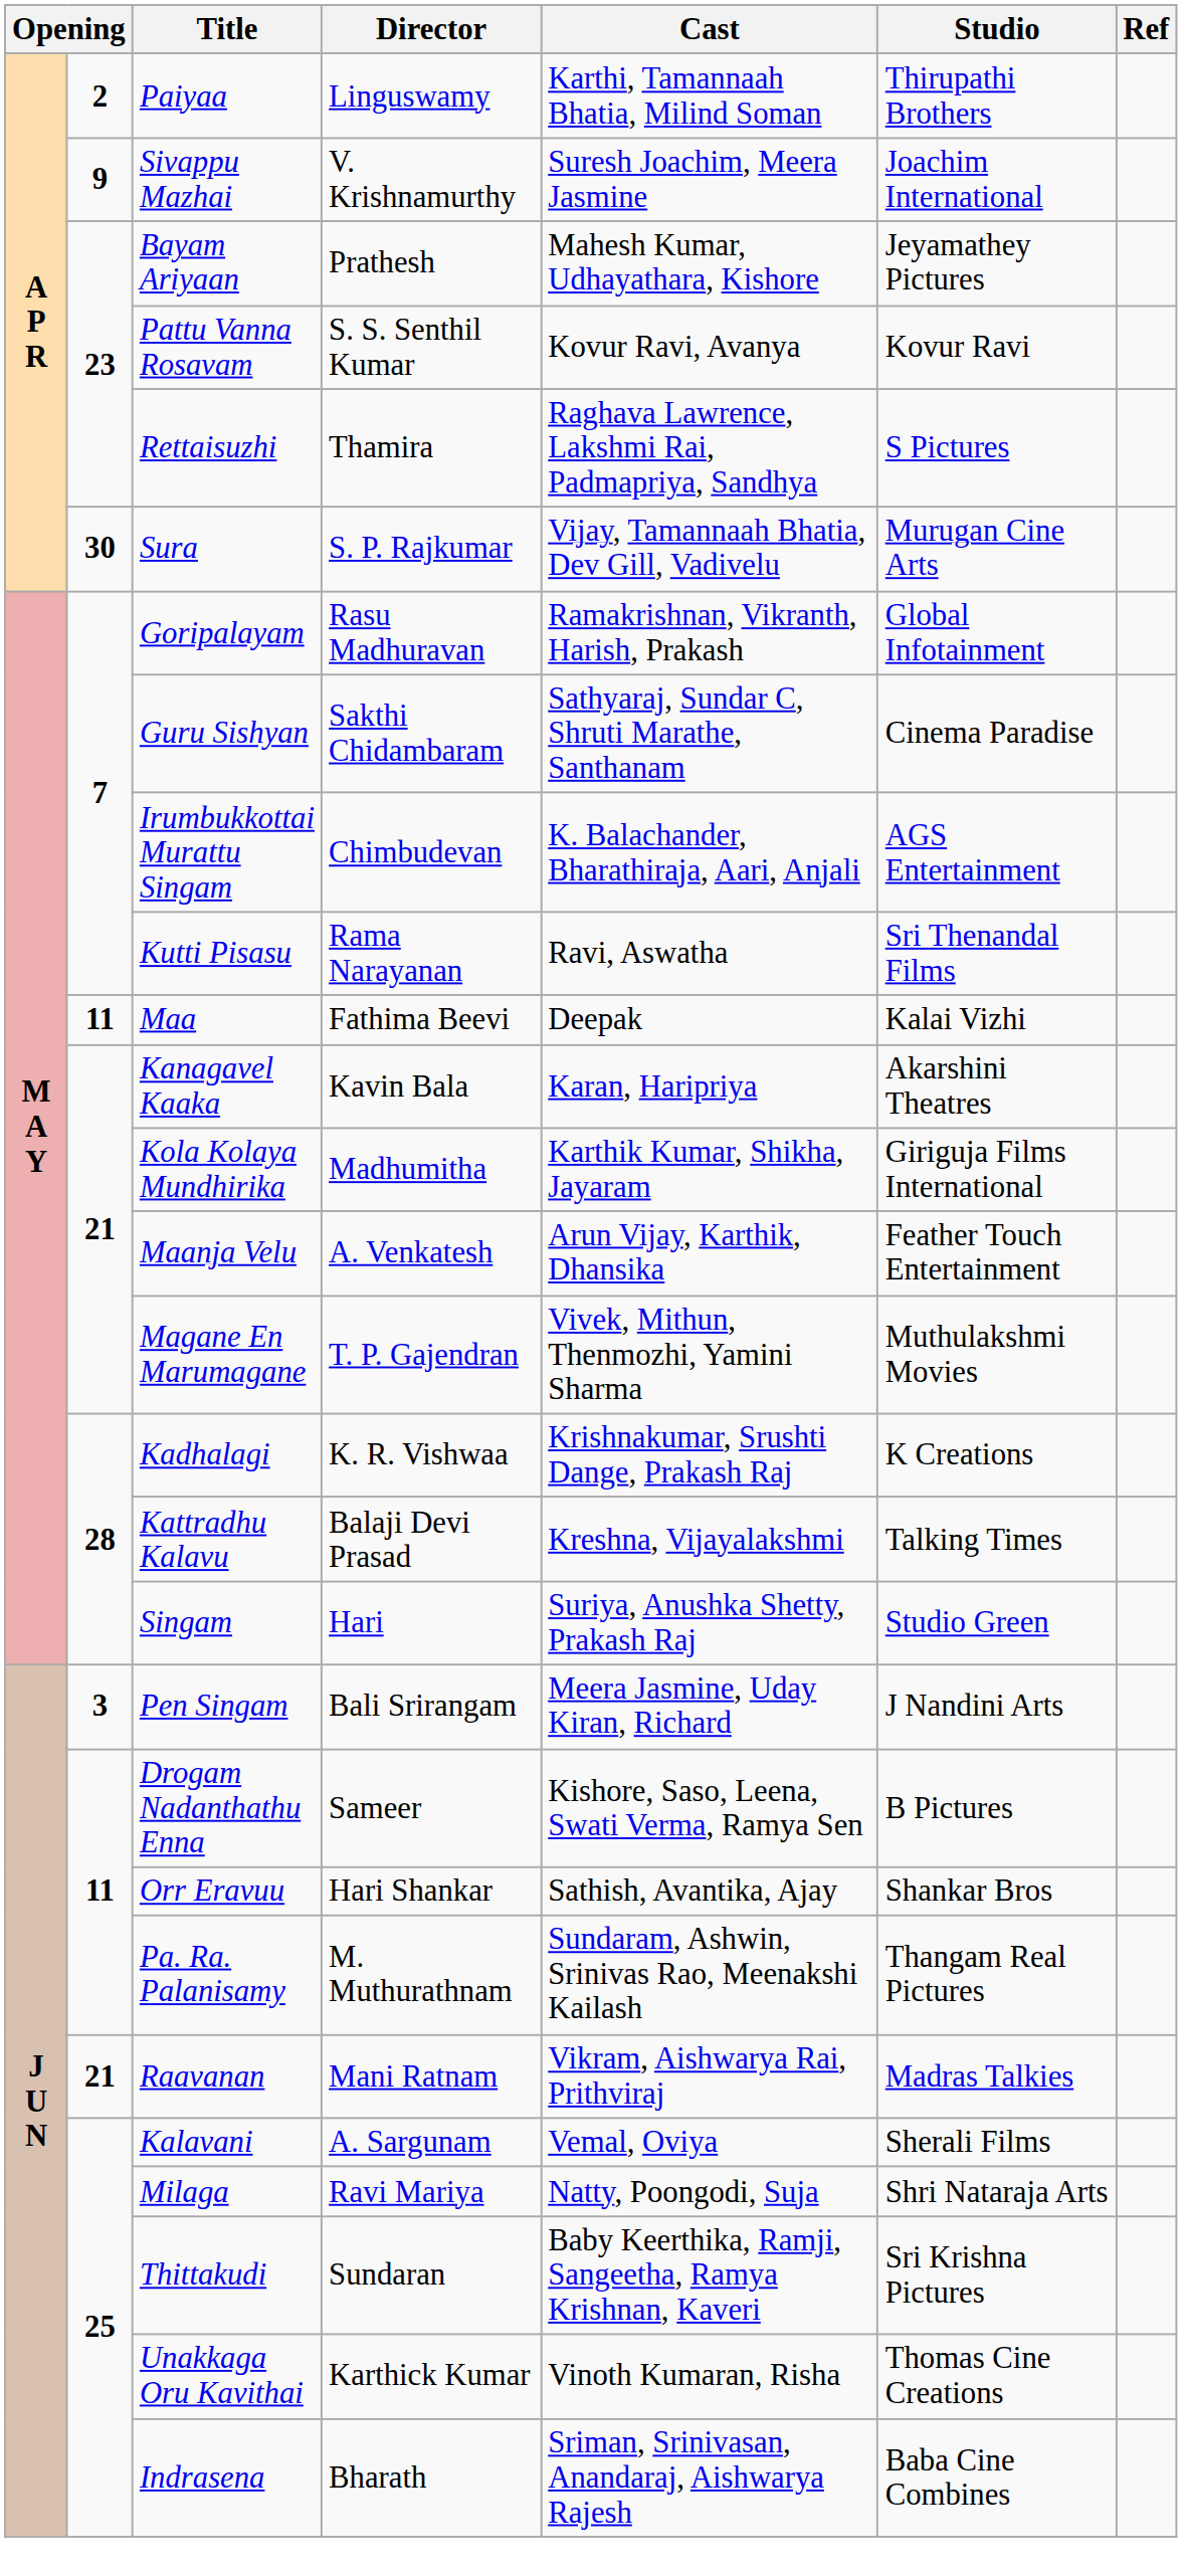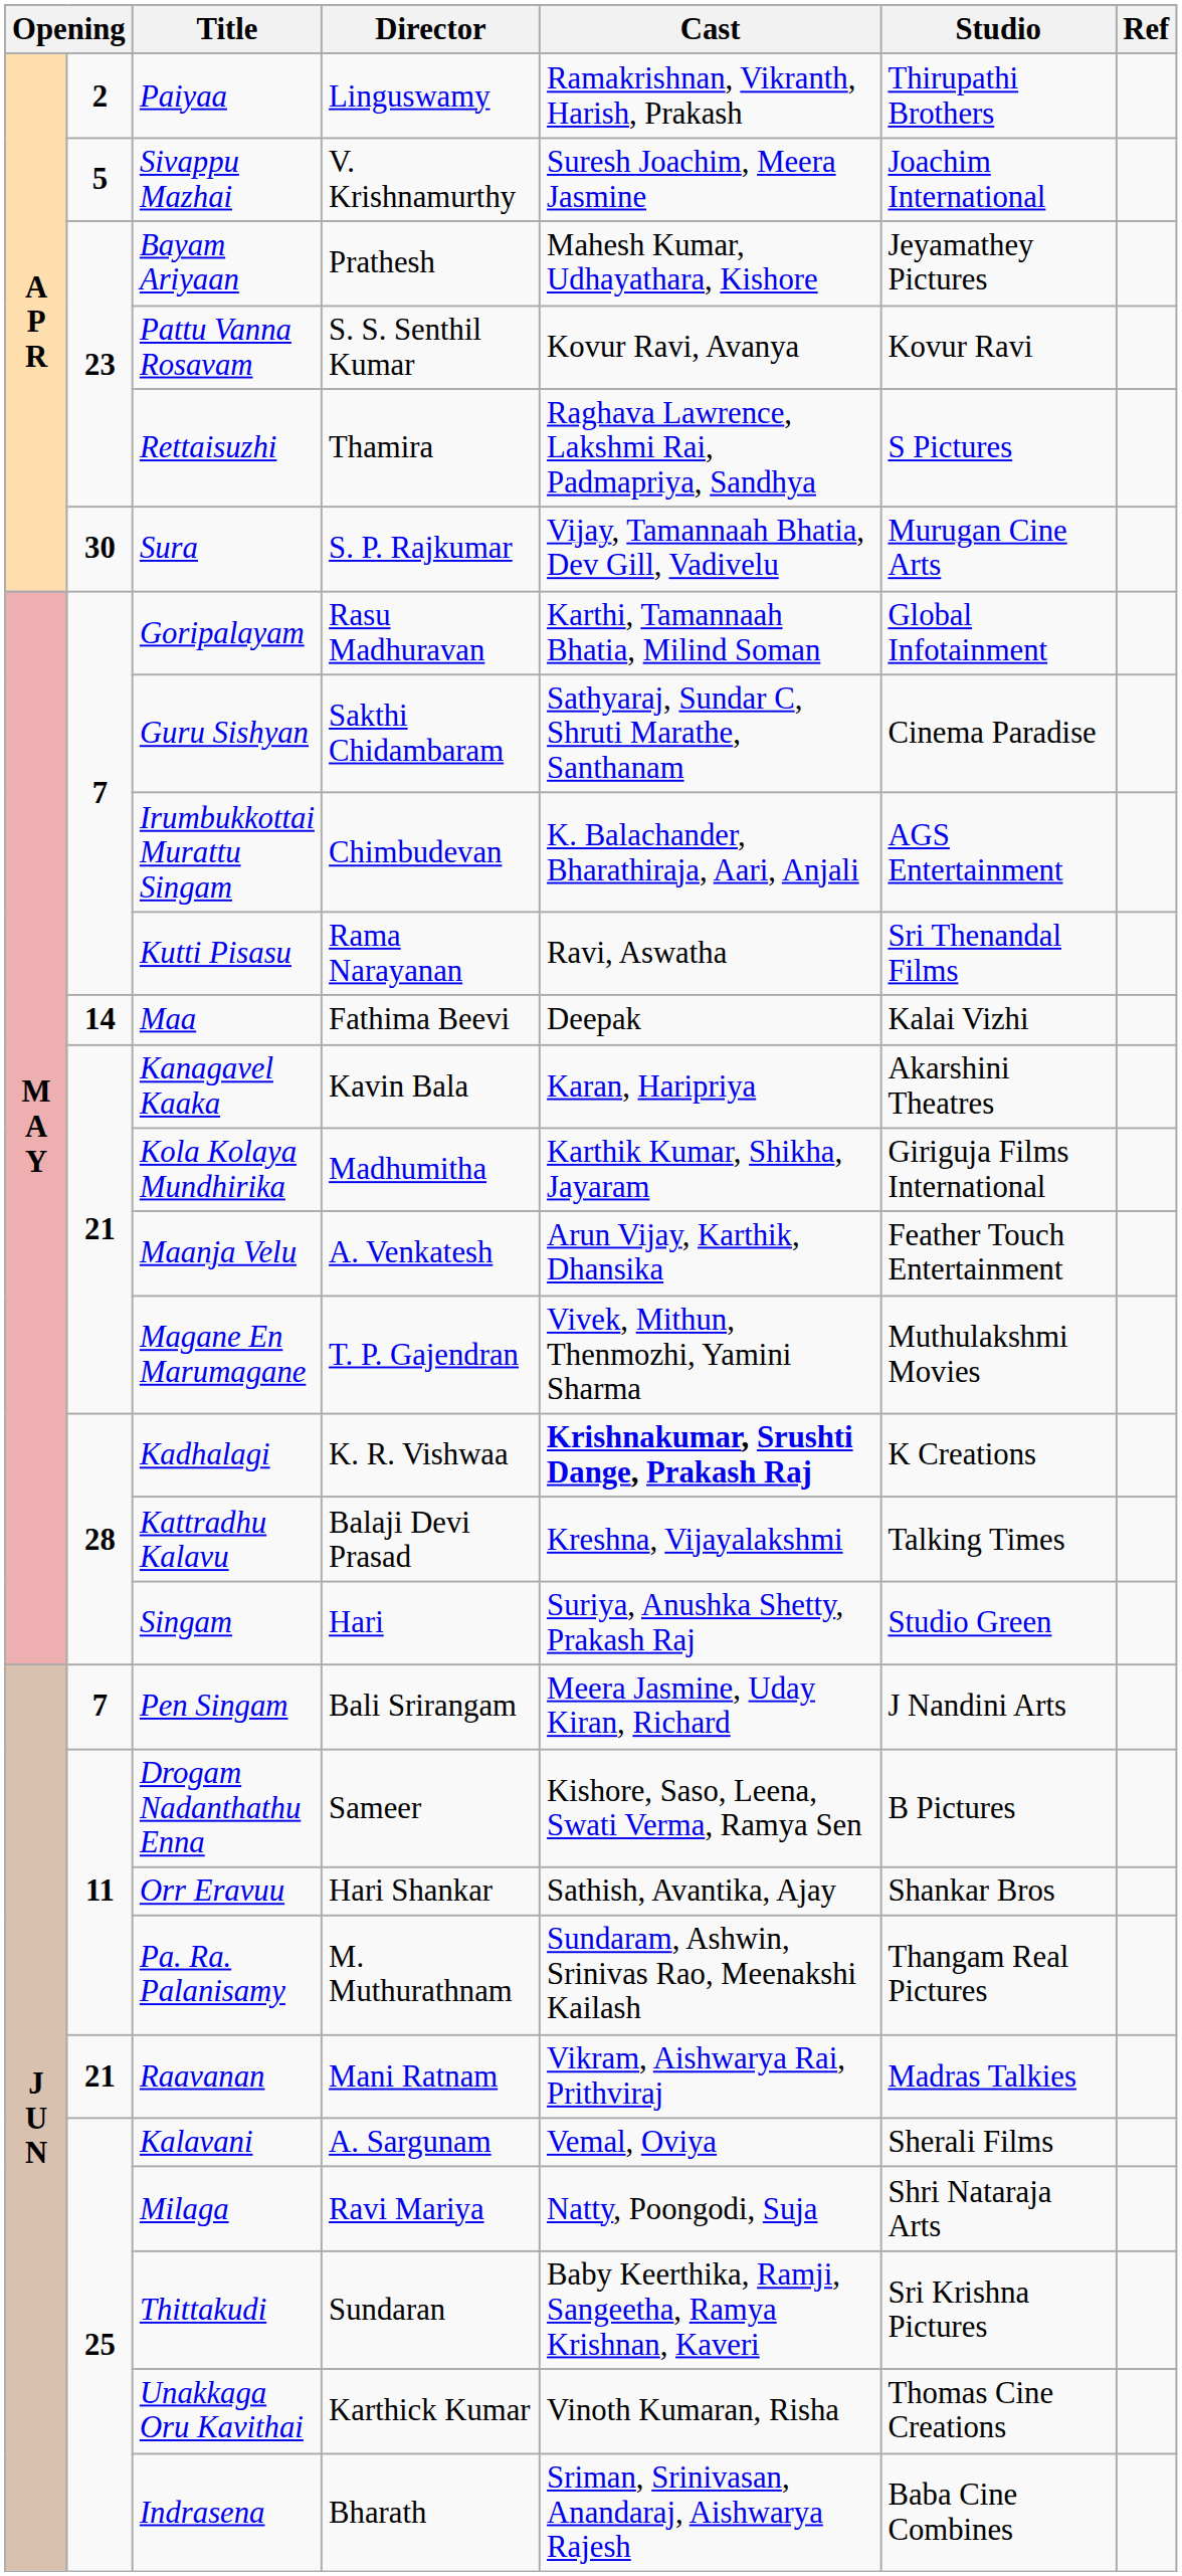 <table id="wikitable-20100601" class="wikitable">
 <tr style="background:#b0e0e6; text-align:center;">
 <th colspan="2">Opening</th>
 <th style="width:13%;">Title</th>
 <th>Director</th>
 <th>Cast</th>
 <th>Studio</th>
 <th>Ref</th>
 </tr>
 <tr April!>
 <td rowspan="6"   style="text-align:center; background:#ffdead;"><strong>A<br>P<br>R</strong></td>
 <td style="text-align:center;"><strong>2</strong></td>
 <td><em><a href='#'>Paiyaa</a></em></td>
 <td><a href='#'>Linguswamy</a></td>
-<td><a href='#'>Karthi</a>, <a href='#'>Tamannaah Bhatia</a>, <a href='#'>Milind Soman</a></td>
+<td><a href='#'>Ramakrishnan</a>, <a href='#'>Vikranth</a>, <a href='#'>Harish</a>, Prakash</td>
 <td><a href='#'>Thirupathi Brothers</a></td>
 <td></td>
 </tr>
 <tr>
-<td style="text-align:center;"><strong>9</strong></td>
+<td style="text-align:center;"><strong>5</strong></td>
 <td><em><a href='#'>Sivappu Mazhai</a></em></td>
 <td>V. Krishnamurthy</td>
 <td><a href='#'>Suresh Joachim</a>, <a href='#'>Meera Jasmine</a></td>
 <td><a href='#'>Joachim International</a></td>
 <td></td>
 </tr>
 <tr>
 <td rowspan="3" style="text-align:center;"><strong>23</strong></td>
 <td><em><a href='#'>Bayam Ariyaan</a></em></td>
 <td>Prathesh</td>
 <td>Mahesh Kumar, <a href='#'>Udhayathara</a>, <a href='#'>Kishore</a></td>
 <td>Jeyamathey Pictures</td>
 <td></td>
 </tr>
 <tr>
 <td><em><a href='#'>Pattu Vanna Rosavam</a></em></td>
 <td>S. S. Senthil Kumar</td>
 <td>Kovur Ravi, Avanya</td>
 <td>Kovur Ravi</td>
 <td></td>
 </tr>
 <tr>
 <td><em><a href='#'>Rettaisuzhi</a></em></td>
 <td>Thamira</td>
 <td><a href='#'>Raghava Lawrence</a>, <a href='#'>Lakshmi Rai</a>, <a href='#'>Padmapriya</a>, <a href='#'>Sandhya</a></td>
 <td><a href='#'>S Pictures</a></td>
 <td></td>
 </tr>
 <tr>
 <td style="text-align:center;"><strong>30</strong></td>
 <td><em><a href='#'>Sura</a></em></td>
 <td><a href='#'>S. P. Rajkumar</a></td>
 <td><a href='#'>Vijay</a>, <a href='#'>Tamannaah Bhatia</a>, <a href='#'>Dev Gill</a>, <a href='#'>Vadivelu</a></td>
 <td><a href='#'>Murugan Cine Arts</a></td>
 <td></td>
 </tr>
 <tr>
 <td rowspan="12"   style="text-align:center; background:#edafaf;"><strong>M<br>A<br>Y</strong></td>
 <td rowspan="4" style="text-align:center;"><strong>7</strong></td>
 <td><em><a href='#'>Goripalayam</a></em></td>
 <td><a href='#'>Rasu Madhuravan</a></td>
-<td><a href='#'>Ramakrishnan</a>, <a href='#'>Vikranth</a>, <a href='#'>Harish</a>, Prakash</td>
+<td><a href='#'>Karthi</a>, <a href='#'>Tamannaah Bhatia</a>, <a href='#'>Milind Soman</a></td>
 <td><a href='#'>Global Infotainment</a></td>
 <td></td>
 </tr>
 <tr>
 <td><em><a href='#'>Guru Sishyan</a></em></td>
 <td><a href='#'>Sakthi Chidambaram</a></td>
 <td><a href='#'>Sathyaraj</a>, <a href='#'>Sundar C</a>, <a href='#'>Shruti Marathe</a>, <a href='#'>Santhanam</a></td>
 <td>Cinema Paradise</td>
 <td></td>
 </tr>
 <tr>
 <td><em><a href='#'>Irumbukkottai Murattu Singam</a></em></td>
 <td><a href='#'>Chimbudevan</a></td>
 <td><a href='#'>K. Balachander</a>, <a href='#'>Bharathiraja</a>, <a href='#'>Aari</a>, <a href='#'>Anjali</a></td>
 <td><a href='#'>AGS Entertainment</a></td>
 <td></td>
 </tr>
 <tr>
 <td><em><a href='#'>Kutti Pisasu</a></em></td>
 <td><a href='#'>Rama Narayanan</a></td>
 <td>Ravi, Aswatha</td>
 <td><a href='#'>Sri Thenandal Films</a></td>
 <td></td>
 </tr>
 <tr>
-<td style="text-align:center;"><strong>11</strong></td>
+<td style="text-align:center;"><strong>14</strong></td>
 <td><em><a href='#'>Maa</a></em></td>
 <td>Fathima Beevi</td>
 <td>Deepak</td>
 <td>Kalai Vizhi</td>
 <td></td>
 </tr>
 <tr>
 <td rowspan="4" style="text-align:center;"><strong>21</strong></td>
 <td><em><a href='#'>Kanagavel Kaaka</a></em></td>
 <td>Kavin Bala</td>
 <td><a href='#'>Karan</a>, <a href='#'>Haripriya</a></td>
 <td>Akarshini Theatres</td>
 <td></td>
 </tr>
 <tr>
 <td><em><a href='#'>Kola Kolaya Mundhirika</a></em></td>
 <td><a href='#'>Madhumitha</a></td>
 <td><a href='#'>Karthik Kumar</a>, <a href='#'>Shikha</a>, <a href='#'>Jayaram</a></td>
 <td>Giriguja Films International</td>
 <td></td>
 </tr>
 <tr>
 <td><em><a href='#'>Maanja Velu</a></em></td>
 <td><a href='#'>A. Venkatesh</a></td>
 <td><a href='#'>Arun Vijay</a>, <a href='#'>Karthik</a>, <a href='#'>Dhansika</a></td>
 <td>Feather Touch Entertainment</td>
 <td></td>
 </tr>
 <tr>
 <td><em><a href='#'>Magane En Marumagane</a></em></td>
 <td><a href='#'>T. P. Gajendran</a></td>
 <td><a href='#'>Vivek</a>, <a href='#'>Mithun</a>, Thenmozhi, Yamini Sharma</td>
 <td>Muthulakshmi Movies</td>
 <td></td>
 </tr>
 <tr>
 <td rowspan="3" style="text-align:center;"><strong>28</strong></td>
 <td><em><a href='#'>Kadhalagi</a></em></td>
 <td>K. R. Vishwaa</td>
-<td><a href='#'>Krishnakumar</a>, <a href='#'>Srushti Dange</a>, <a href='#'>Prakash Raj</a></td>
+<td><strong><a href='#'>Krishnakumar</a>, <a href='#'>Srushti Dange</a>, <a href='#'>Prakash Raj</a></strong></td>
 <td>K Creations</td>
 <td></td>
 </tr>
 <tr>
 <td><em><a href='#'>Kattradhu Kalavu</a></em></td>
 <td>Balaji Devi Prasad</td>
 <td><a href='#'>Kreshna</a>, <a href='#'>Vijayalakshmi</a></td>
 <td>Talking Times</td>
 <td></td>
 </tr>
 <tr>
 <td><em><a href='#'>Singam</a></em></td>
 <td><a href='#'>Hari</a></td>
 <td><a href='#'>Suriya</a>, <a href='#'>Anushka Shetty</a>, <a href='#'>Prakash Raj</a></td>
 <td><a href='#'>Studio Green</a></td>
 <td></td>
 </tr>
 <tr June!>
 <td rowspan="10"   style="text-align:center; background:#d9c1b0;"><strong>J<br>U<br>N</strong></td>
-<td style="text-align:center;"><strong>3</strong></td>
+<td style="text-align:center;"><strong>7</strong></td>
 <td><em><a href='#'>Pen Singam</a></em></td>
 <td>Bali Srirangam</td>
 <td><a href='#'>Meera Jasmine</a>, <a href='#'>Uday Kiran</a>, <a href='#'>Richard</a></td>
 <td>J Nandini Arts</td>
 <td></td>
 </tr>
 <tr>
 <td rowspan="3" style="text-align:center;"><strong>11</strong></td>
 <td><em><a href='#'>Drogam Nadanthathu Enna</a></em></td>
 <td>Sameer</td>
 <td>Kishore, Saso, Leena, <a href='#'>Swati Verma</a>, Ramya Sen</td>
 <td>B Pictures</td>
 <td></td>
 </tr>
 <tr>
 <td><em><a href='#'>Orr Eravuu</a></em></td>
 <td>Hari Shankar</td>
 <td>Sathish, Avantika, Ajay</td>
 <td>Shankar Bros</td>
 <td></td>
 </tr>
 <tr>
 <td><em><a href='#'>Pa. Ra. Palanisamy</a></em></td>
 <td>M. Muthurathnam</td>
 <td><a href='#'>Sundaram</a>, Ashwin, Srinivas Rao, Meenakshi Kailash</td>
 <td>Thangam Real Pictures</td>
 <td></td>
 </tr>
 <tr>
 <td style="text-align:center;"><strong>21</strong></td>
 <td><em><a href='#'>Raavanan</a></em></td>
 <td><a href='#'>Mani Ratnam</a></td>
 <td><a href='#'>Vikram</a>, <a href='#'>Aishwarya Rai</a>, <a href='#'>Prithviraj</a></td>
 <td><a href='#'>Madras Talkies</a></td>
 <td></td>
 </tr>
 <tr>
 <td rowspan="5" style="text-align:center;"><strong>25</strong></td>
 <td><em><a href='#'>Kalavani</a></em></td>
 <td><a href='#'>A. Sargunam</a></td>
 <td><a href='#'>Vemal</a>, <a href='#'>Oviya</a></td>
 <td>Sherali Films</td>
 <td></td>
 </tr>
 <tr>
 <td><em><a href='#'>Milaga</a></em></td>
 <td><a href='#'>Ravi Mariya</a></td>
 <td><a href='#'>Natty</a>, Poongodi, <a href='#'>Suja</a></td>
 <td>Shri Nataraja Arts</td>
 <td></td>
 </tr>
 <tr>
 <td><em><a href='#'>Thittakudi</a></em></td>
 <td>Sundaran</td>
 <td>Baby Keerthika, <a href='#'>Ramji</a>, <a href='#'>Sangeetha</a>, <a href='#'>Ramya Krishnan</a>, <a href='#'>Kaveri</a></td>
 <td>Sri Krishna Pictures</td>
 <td></td>
 </tr>
 <tr>
 <td><em><a href='#'>Unakkaga Oru Kavithai</a></em></td>
 <td>Karthick Kumar</td>
 <td>Vinoth Kumaran, Risha</td>
 <td>Thomas Cine Creations</td>
 <td></td>
 </tr>
 <tr>
 <td><em><a href='#'>Indrasena</a></em></td>
 <td>Bharath</td>
 <td><a href='#'>Sriman</a>, <a href='#'>Srinivasan</a>, <a href='#'>Anandaraj</a>, <a href='#'>Aishwarya Rajesh</a></td>
 <td>Baba Cine Combines</td>
 <td></td>
 </tr>
 </table>
